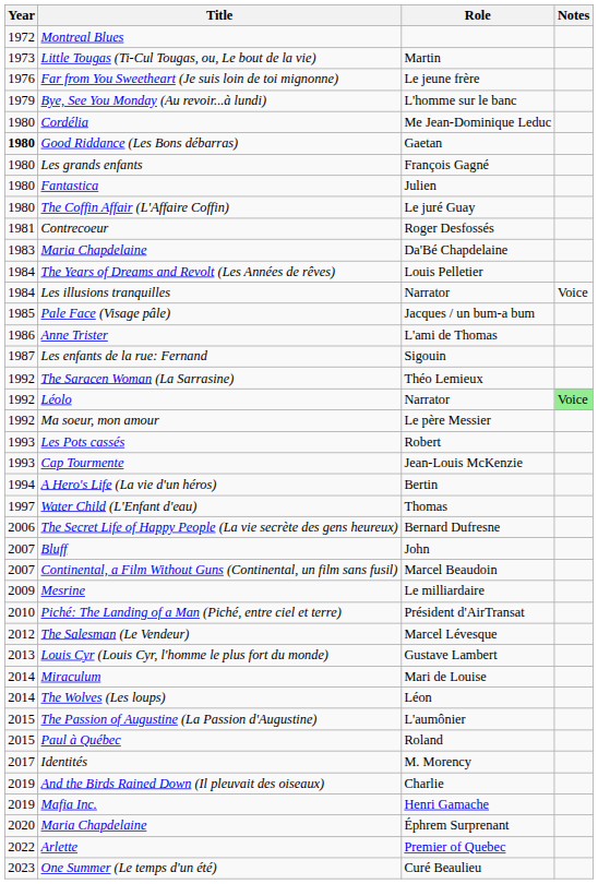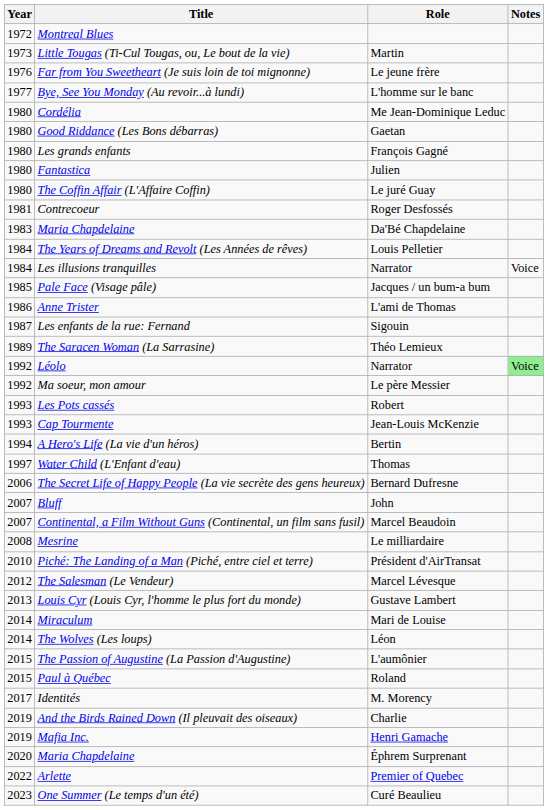 <table class="wikitable sortable">
 <tr>
 <th>Year</th>
 <th>Title</th>
 <th>Role</th>
 <th>Notes</th>
 </tr>
 <tr>
 <td>1972</td>
 <td><em><a href='#'>Montreal Blues</a></em></td>
 <td></td>
 <td></td>
 </tr>
 <tr>
 <td>1973</td>
 <td><em><a href='#'>Little Tougas</a> (Ti-Cul Tougas, ou, Le bout de la vie)</em></td>
 <td>Martin</td>
 <td></td>
 </tr>
 <tr>
 <td>1976</td>
 <td><em><a href='#'>Far from You Sweetheart</a> (Je suis loin de toi mignonne)</em></td>
 <td>Le jeune frère</td>
 <td></td>
 </tr>
 <tr>
-<td>1979</td>
+<td>1977</td>
 <td><em><a href='#'>Bye, See You Monday</a> (Au revoir...à lundi)</em></td>
 <td>L'homme sur le banc</td>
 <td></td>
 </tr>
 <tr>
 <td>1980</td>
 <td><em><a href='#'>Cordélia</a></em></td>
 <td>Me Jean-Dominique Leduc</td>
 <td></td>
 </tr>
 <tr>
-<td><strong>1980</strong></td>
+<td>1980</td>
 <td><em><a href='#'>Good Riddance</a> (Les Bons débarras)</em></td>
 <td>Gaetan</td>
 <td></td>
 </tr>
 <tr>
 <td>1980</td>
 <td><em>Les grands enfants</em></td>
 <td>François Gagné</td>
 <td></td>
 </tr>
 <tr>
 <td>1980</td>
 <td><em><a href='#'>Fantastica</a></em></td>
 <td>Julien</td>
 <td></td>
 </tr>
 <tr>
 <td>1980</td>
 <td data-sort-value="Coffin Affair, The"><em><a href='#'>The Coffin Affair</a> (L'Affaire Coffin)</em></td>
 <td>Le juré Guay</td>
 <td></td>
 </tr>
 <tr>
 <td>1981</td>
 <td><em>Contrecoeur</em></td>
 <td>Roger Desfossés</td>
 <td></td>
 </tr>
 <tr>
 <td>1983</td>
 <td><em><a href='#'>Maria Chapdelaine</a></em></td>
 <td>Da'Bé Chapdelaine</td>
 <td></td>
 </tr>
 <tr>
 <td>1984</td>
 <td data-sort-value="Years of Dreams and Revolt, The"><em><a href='#'>The Years of Dreams and Revolt</a> (Les Années de rêves)</em></td>
 <td>Louis Pelletier</td>
 <td></td>
 </tr>
 <tr>
 <td>1984</td>
 <td><em>Les illusions tranquilles</em></td>
 <td>Narrator</td>
 <td>Voice</td>
 </tr>
 <tr>
 <td>1985</td>
 <td><em><a href='#'>Pale Face</a> (Visage pâle)</em></td>
 <td>Jacques / un bum-a bum</td>
 <td></td>
 </tr>
 <tr>
 <td>1986</td>
 <td><em><a href='#'>Anne Trister</a></em></td>
 <td>L'ami de Thomas</td>
 <td></td>
 </tr>
 <tr>
 <td>1987</td>
 <td><em>Les enfants de la rue: Fernand</em></td>
 <td>Sigouin</td>
 <td></td>
 </tr>
 <tr>
-<td>1992</td>
+<td>1989</td>
 <td data-sort-value="Saracen Woman, The"><em><a href='#'>The Saracen Woman</a> (La Sarrasine)</em></td>
 <td>Théo Lemieux</td>
 <td></td>
 </tr>
 <tr>
 <td>1992</td>
 <td><em><a href='#'>Léolo</a></em></td>
 <td>Narrator</td>
 <td style="background: lightgreen;">Voice</td>
 </tr>
 <tr>
 <td>1992</td>
 <td><em>Ma soeur, mon amour</em></td>
 <td>Le père Messier</td>
 <td></td>
 </tr>
 <tr>
 <td>1993</td>
 <td><em><a href='#'>Les Pots cassés</a></em></td>
 <td>Robert</td>
 <td></td>
 </tr>
 <tr>
 <td>1993</td>
 <td><em><a href='#'>Cap Tourmente</a></em></td>
 <td>Jean-Louis McKenzie</td>
 <td></td>
 </tr>
 <tr>
 <td>1994</td>
 <td data-sort-value="Hero's Life, A"><em><a href='#'>A Hero's Life</a> (La vie d'un héros)</em></td>
 <td>Bertin</td>
 <td></td>
 </tr>
 <tr>
 <td>1997</td>
 <td><em><a href='#'>Water Child</a> (L'Enfant d'eau)</em></td>
 <td>Thomas</td>
 <td></td>
 </tr>
 <tr>
 <td>2006</td>
 <td data-sort-value="Secret Life of Happy People, The"><em><a href='#'>The Secret Life of Happy People</a> (La vie secrète des gens heureux)</em></td>
 <td>Bernard Dufresne</td>
 <td></td>
 </tr>
 <tr>
 <td>2007</td>
 <td><em><a href='#'>Bluff</a></em></td>
 <td>John</td>
 <td></td>
 </tr>
 <tr>
 <td>2007</td>
 <td><em><a href='#'>Continental, a Film Without Guns</a> (Continental, un film sans fusil)</em></td>
 <td>Marcel Beaudoin</td>
 <td></td>
 </tr>
 <tr>
-<td>2009</td>
+<td>2008</td>
 <td><em><a href='#'>Mesrine</a></em></td>
 <td>Le milliardaire</td>
 <td></td>
 </tr>
 <tr>
 <td>2010</td>
 <td><em><a href='#'>Piché: The Landing of a Man</a> (Piché, entre ciel et terre)</em></td>
 <td>Président d'AirTransat</td>
 <td></td>
 </tr>
 <tr>
 <td>2012</td>
 <td data-sort-value="Salesman, The"><em><a href='#'>The Salesman</a> (Le Vendeur)</em></td>
 <td>Marcel Lévesque</td>
 <td></td>
 </tr>
 <tr>
 <td>2013</td>
 <td><em><a href='#'>Louis Cyr</a> (Louis Cyr, l'homme le plus fort du monde)</em></td>
 <td>Gustave Lambert</td>
 <td></td>
 </tr>
 <tr>
 <td>2014</td>
 <td><em><a href='#'>Miraculum</a></em></td>
 <td>Mari de Louise</td>
 <td></td>
 </tr>
 <tr>
 <td>2014</td>
 <td data-sort-value="Wolves, The"><em><a href='#'>The Wolves</a> (Les loups)</em></td>
 <td>Léon</td>
 <td></td>
 </tr>
 <tr>
 <td>2015</td>
 <td data-sort-value="Passion of Augustine, The"><em><a href='#'>The Passion of Augustine</a> (La Passion d'Augustine)</em></td>
 <td>L'aumônier</td>
 <td></td>
 </tr>
 <tr>
 <td>2015</td>
 <td><em><a href='#'>Paul à Québec</a></em></td>
 <td>Roland</td>
 <td></td>
 </tr>
 <tr>
 <td>2017</td>
 <td><em>Identités</em></td>
 <td>M. Morency</td>
 <td></td>
 </tr>
 <tr>
 <td>2019</td>
 <td><em><a href='#'>And the Birds Rained Down</a> (Il pleuvait des oiseaux)</em></td>
 <td>Charlie</td>
 <td></td>
 </tr>
 <tr>
 <td>2019</td>
 <td><em><a href='#'>Mafia Inc.</a></em></td>
 <td><a href='#'>Henri Gamache</a></td>
 <td></td>
 </tr>
 <tr>
 <td>2020</td>
 <td><em><a href='#'>Maria Chapdelaine</a></em></td>
 <td>Éphrem Surprenant</td>
 <td></td>
 </tr>
 <tr>
 <td>2022</td>
 <td><em><a href='#'>Arlette</a></em></td>
 <td><a href='#'>Premier of Quebec</a></td>
 <td></td>
 </tr>
 <tr>
 <td>2023</td>
 <td><em><a href='#'>One Summer</a> (Le temps d'un été)</em></td>
 <td>Curé Beaulieu</td>
 <td></td>
 </tr>
 </table>
